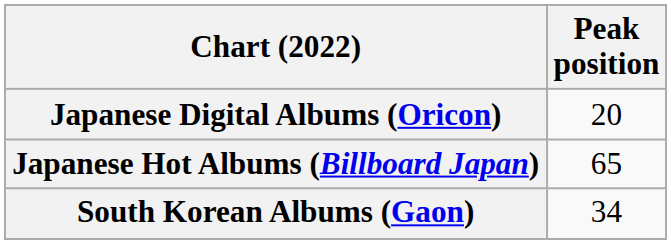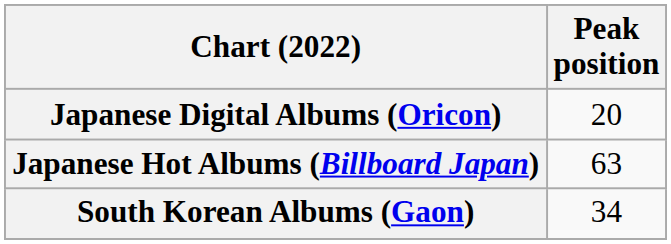 <table class="wikitable sortable plainrowheaders" style="text-align:center">
 <tr>
 <th scope="col">Chart (2022)</th>
 <th scope="col">Peak<br>position</th>
 </tr>
 <tr>
 <th scope="row">Japanese Digital Albums (<a href='#'>Oricon</a>)</th>
 <td>20</td>
 </tr>
 <tr>
 <th scope="row">Japanese Hot Albums (<em><a href='#'>Billboard Japan</a></em>)</th>
-<td>65</td>
+<td>63</td>
 </tr>
 <tr>
 <th scope="row">South Korean Albums (<a href='#'>Gaon</a>)</th>
 <td>34</td>
 </tr>
 <tr>
 </tr>
 <tr>
 </tr>
 <tr>
 </tr>
 </table>
